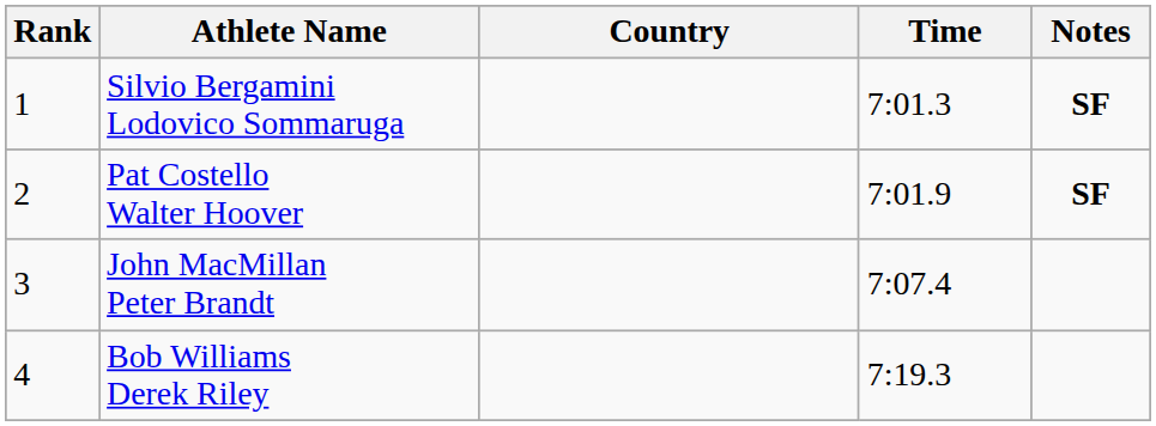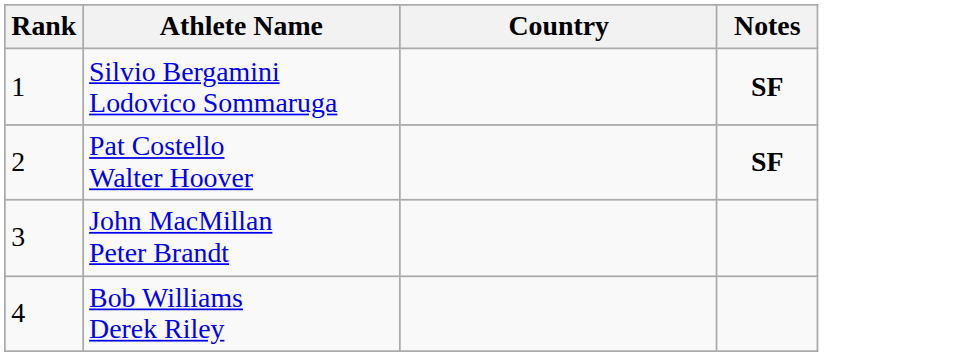 <table class="wikitable">
 <tr>
 <th width=25>Rank</th>
 <th width=175>Athlete Name</th>
 <th width=175>Country</th>
-<th width=75>Time</th>
 <th width=50>Notes</th>
 </tr>
 <tr>
 <td>1</td>
 <td><a href='#'>Silvio Bergamini</a><br><a href='#'>Lodovico Sommaruga</a></td>
 <td></td>
-<td>7:01.3</td>
 <td align=center><strong>SF</strong></td>
 </tr>
 <tr>
 <td>2</td>
 <td><a href='#'>Pat Costello</a><br><a href='#'>Walter Hoover</a></td>
 <td></td>
-<td>7:01.9</td>
 <td align=center><strong>SF</strong></td>
 </tr>
 <tr>
 <td>3</td>
 <td><a href='#'>John MacMillan</a><br><a href='#'>Peter Brandt</a></td>
 <td></td>
-<td>7:07.4</td>
 <td></td>
 </tr>
 <tr>
 <td>4</td>
 <td><a href='#'>Bob Williams</a><br><a href='#'>Derek Riley</a></td>
 <td></td>
-<td>7:19.3</td>
 <td></td>
 </tr>
 </table>
